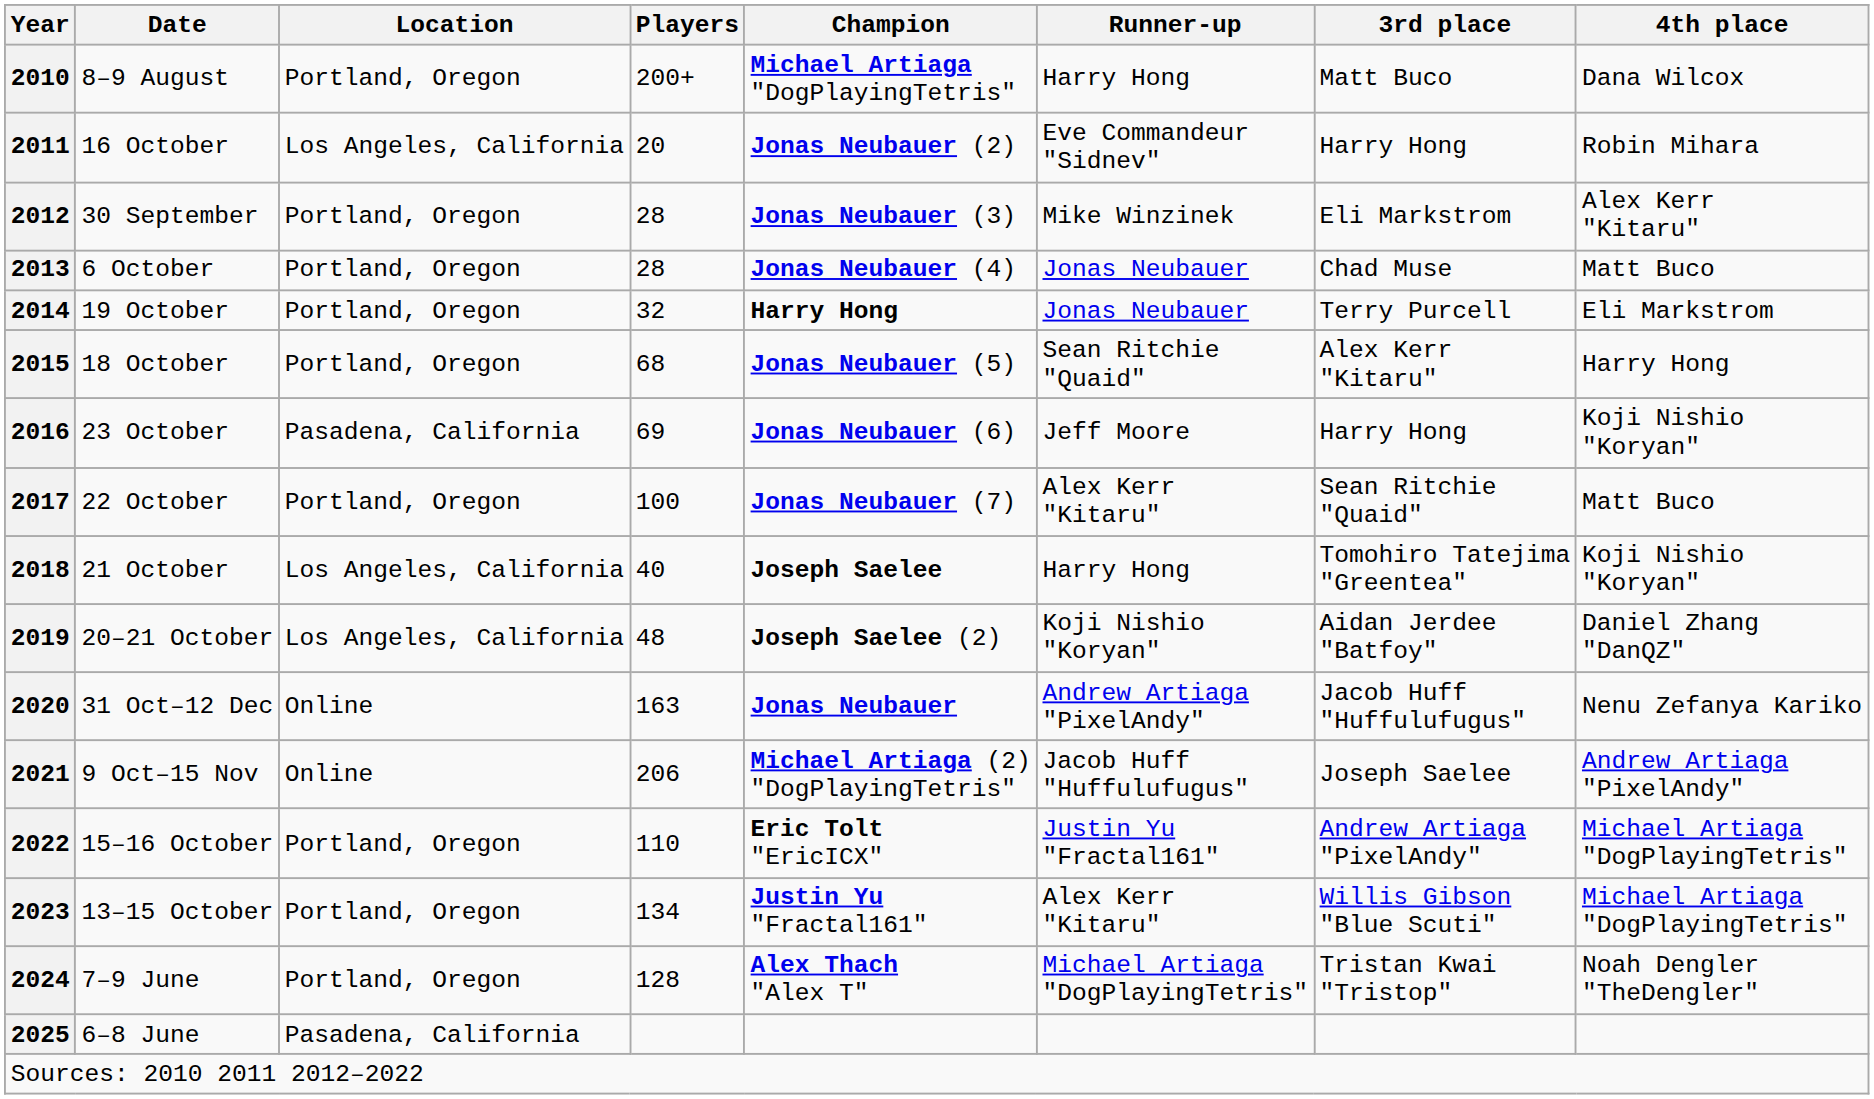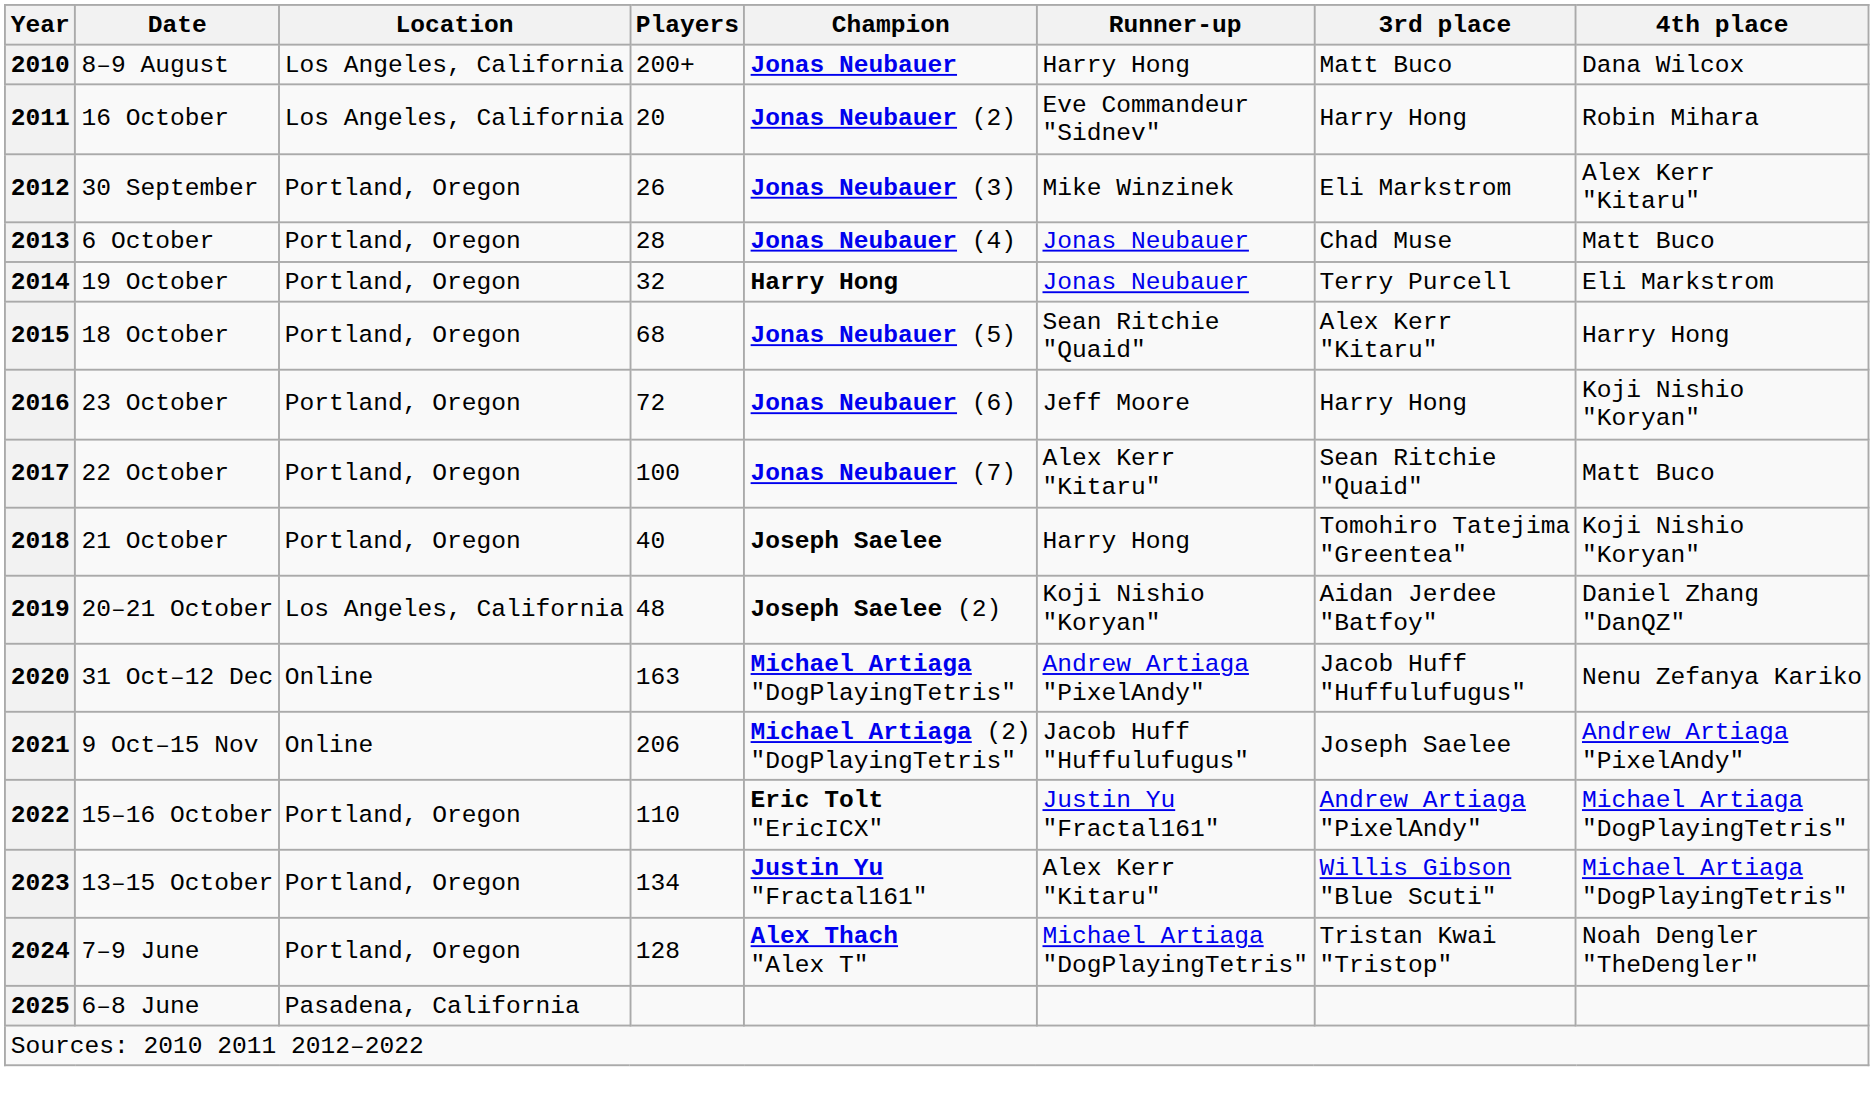 <table class="wikitable">
 <tr>
 <th>Year</th>
 <th>Date</th>
 <th>Location</th>
 <th>Players</th>
 <th>Champion</th>
 <th>Runner-up</th>
 <th>3rd place</th>
 <th>4th place</th>
 </tr>
 <tr>
 <th>2010</th>
 <td>8–9 August</td>
-<td>Portland, Oregon</td>
+<td>Los Angeles, California</td>
 <td>200+</td>
-<td> <strong><a href='#'>Michael Artiaga</a></strong><br>"DogPlayingTetris"</td>
+<td> <strong><a href='#'>Jonas Neubauer</a></strong></td>
 <td> Harry Hong</td>
 <td> Matt Buco</td>
 <td> Dana Wilcox</td>
 </tr>
 <tr>
 <th>2011</th>
 <td>16 October</td>
 <td>Los Angeles, California</td>
 <td>20</td>
 <td> <strong><a href='#'>Jonas Neubauer</a></strong> (2)</td>
 <td> Eve Commandeur<br>"Sidnev"</td>
 <td> Harry Hong</td>
 <td> Robin Mihara</td>
 </tr>
 <tr>
 <th>2012</th>
 <td>30 September</td>
 <td>Portland, Oregon</td>
-<td>28</td>
+<td>26</td>
 <td> <strong><a href='#'>Jonas Neubauer</a></strong> (3)</td>
 <td> Mike Winzinek</td>
 <td> Eli Markstrom</td>
 <td> Alex Kerr<br>"Kitaru"</td>
 </tr>
 <tr>
 <th>2013</th>
 <td>6 October</td>
 <td>Portland, Oregon</td>
 <td>28</td>
 <td> <strong><a href='#'>Jonas Neubauer</a></strong> (4)</td>
 <td> <a href='#'>Jonas Neubauer</a></td>
 <td> Chad Muse</td>
 <td> Matt Buco</td>
 </tr>
 <tr>
 <th>2014</th>
 <td>19 October</td>
 <td>Portland, Oregon</td>
 <td>32</td>
 <td> <strong>Harry Hong</strong></td>
 <td> <a href='#'>Jonas Neubauer</a></td>
 <td> Terry Purcell</td>
 <td> Eli Markstrom</td>
 </tr>
 <tr>
 <th>2015</th>
 <td>18 October</td>
 <td>Portland, Oregon</td>
 <td>68</td>
 <td> <strong><a href='#'>Jonas Neubauer</a></strong> (5)</td>
 <td> Sean Ritchie<br>"Quaid"</td>
 <td> Alex Kerr<br>"Kitaru"</td>
 <td> Harry Hong</td>
 </tr>
 <tr>
 <th>2016</th>
 <td>23 October</td>
-<td>Pasadena, California</td>
-<td>69</td>
+<td>Portland, Oregon</td>
+<td>72</td>
 <td> <strong><a href='#'>Jonas Neubauer</a></strong> (6)</td>
 <td> Jeff Moore</td>
 <td> Harry Hong</td>
 <td> Koji Nishio<br>"Koryan"</td>
 </tr>
 <tr>
 <th>2017</th>
 <td>22 October</td>
 <td>Portland, Oregon</td>
 <td>100</td>
 <td> <strong><a href='#'>Jonas Neubauer</a></strong> (7)</td>
 <td> Alex Kerr<br>"Kitaru"</td>
 <td> Sean Ritchie<br>"Quaid"</td>
 <td> Matt Buco</td>
 </tr>
 <tr>
 <th>2018</th>
 <td>21 October</td>
-<td>Los Angeles, California</td>
+<td>Portland, Oregon</td>
 <td>40</td>
 <td> <strong>Joseph Saelee</strong></td>
 <td> Harry Hong</td>
 <td> Tomohiro Tatejima<br>"Greentea"</td>
 <td> Koji Nishio<br>"Koryan"</td>
 </tr>
 <tr>
 <th>2019</th>
 <td>20–21 October</td>
 <td>Los Angeles, California</td>
 <td>48</td>
 <td> <strong>Joseph Saelee</strong> (2)</td>
 <td> Koji Nishio<br>"Koryan"</td>
 <td> Aidan Jerdee<br>"Batfoy"</td>
 <td> Daniel Zhang<br>"DanQZ"</td>
 </tr>
 <tr>
 <th>2020</th>
 <td>31 Oct–12 Dec</td>
 <td>Online</td>
 <td>163</td>
-<td> <strong><a href='#'>Jonas Neubauer</a></strong></td>
+<td> <strong><a href='#'>Michael Artiaga</a></strong><br>"DogPlayingTetris"</td>
 <td> <a href='#'>Andrew Artiaga</a><br>"PixelAndy"</td>
 <td> Jacob Huff<br>"Huffulufugus"</td>
 <td> Nenu Zefanya Kariko</td>
 </tr>
 <tr>
 <th>2021</th>
 <td>9 Oct–15 Nov</td>
 <td>Online</td>
 <td>206</td>
 <td> <strong><a href='#'>Michael Artiaga</a></strong> (2)<br>"DogPlayingTetris"</td>
 <td> Jacob Huff<br>"Huffulufugus"</td>
 <td> Joseph Saelee</td>
 <td> <a href='#'>Andrew Artiaga</a><br>"PixelAndy"</td>
 </tr>
 <tr>
 <th>2022</th>
 <td>15–16 October</td>
 <td>Portland, Oregon</td>
 <td>110</td>
 <td> <strong>Eric Tolt</strong><br>"EricICX"</td>
 <td> <a href='#'>Justin Yu</a><br>"Fractal161"</td>
 <td> <a href='#'>Andrew Artiaga</a><br>"PixelAndy"</td>
 <td> <a href='#'>Michael Artiaga</a><br>"DogPlayingTetris"</td>
 </tr>
 <tr>
 <th>2023</th>
 <td>13–15 October</td>
 <td>Portland, Oregon</td>
 <td>134</td>
 <td> <strong><a href='#'>Justin Yu</a></strong><br>"Fractal161"</td>
 <td> Alex Kerr<br>"Kitaru"</td>
 <td> <a href='#'>Willis Gibson</a><br>"Blue Scuti"</td>
 <td> <a href='#'>Michael Artiaga</a><br>"DogPlayingTetris"</td>
 </tr>
 <tr>
 <th>2024</th>
 <td>7–9 June</td>
 <td>Portland, Oregon</td>
 <td>128</td>
 <td> <strong><a href='#'>Alex Thach</a></strong><br>"Alex T"</td>
 <td> <a href='#'>Michael Artiaga</a><br>"DogPlayingTetris"</td>
 <td> Tristan Kwai<br>"Tristop"</td>
 <td> Noah Dengler<br>"TheDengler"</td>
 </tr>
 <tr>
 <th>2025</th>
 <td>6–8 June</td>
 <td>Pasadena, California</td>
 <td></td>
 <td></td>
 <td></td>
 <td></td>
 <td></td>
 </tr>
 <tr>
 <td colspan=8>Sources: 2010 2011 2012–2022</td>
 </tr>
 </table>
